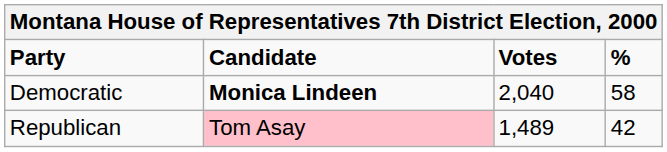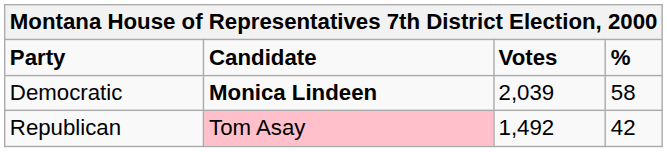 <table class="wikitable">
 <tr>
 <th colspan="4">Montana House of Representatives 7th District Election, 2000</th>
 </tr>
 <tr>
 <td><strong>Party</strong></td>
 <td><strong>Candidate</strong></td>
 <td><strong>Votes</strong></td>
 <td><strong>%</strong></td>
 </tr>
 <tr>
 <td>Democratic</td>
 <td><strong>Monica Lindeen</strong></td>
-<td>2,040</td>
+<td>2,039</td>
 <td>58</td>
 </tr>
 <tr>
 <td>Republican</td>
 <td style="background: pink;">Tom Asay</td>
-<td>1,489</td>
+<td>1,492</td>
 <td>42</td>
 </tr>
 </table>
